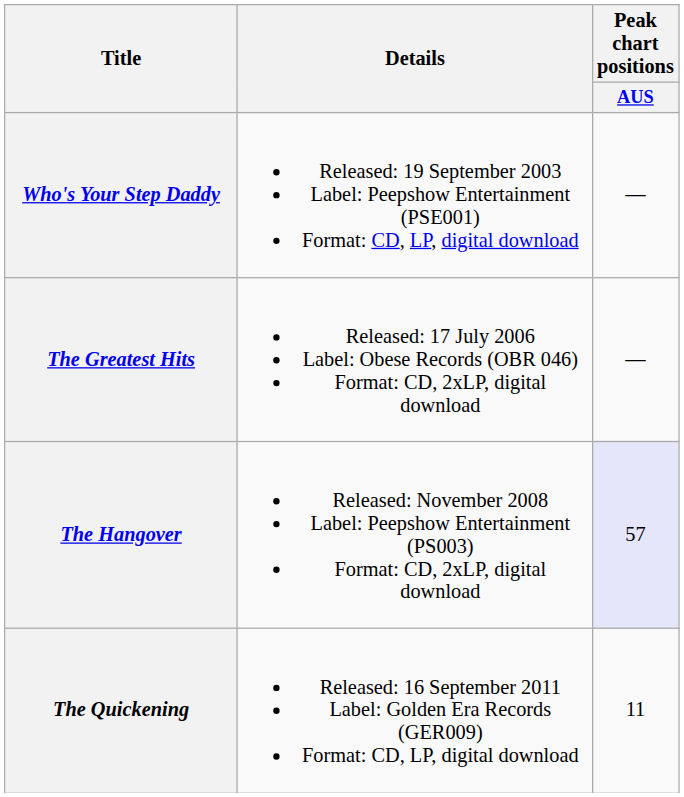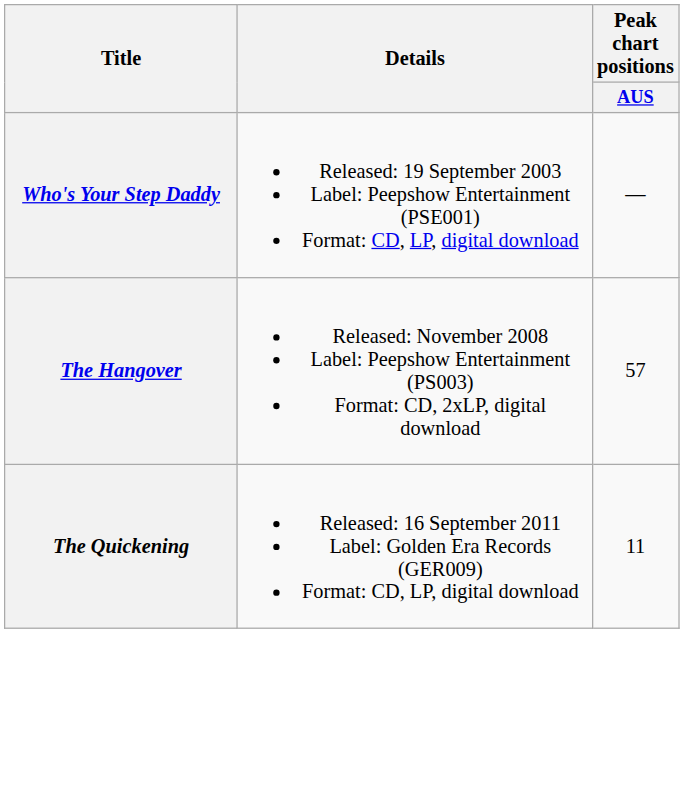 <table class="wikitable plainrowheaders" style="text-align:center;" border="1">
 <tr>
 <th scope="col" rowspan="2" style="width:11em;">Title</th>
 <th scope="col" rowspan="2" style="width:17em;">Details</th>
 <th scope="col" colspan="1">Peak chart positions</th>
 </tr>
 <tr>
 <th scope="col" style="width:3em;font-size:90%;"><a href='#'>AUS</a><br></th>
 </tr>
 <tr>
 <th scope="row"><em><a href='#'>Who's Your Step Daddy</a></em></th>
 <td><br><ul><li>Released: 19 September 2003</li><li>Label: Peepshow Entertainment	(PSE001)</li><li>Format: <a href='#'>CD</a>, <a href='#'>LP</a>, <a href='#'>digital download</a></li></ul></td>
 <td>—</td>
 </tr>
 <tr>
-<th scope="row"><em><a href='#'>The Greatest Hits</a></em></th>
-<td><br><ul><li>Released: 17 July 2006</li><li>Label: Obese Records (OBR 046)</li><li>Format: CD, 2xLP, digital download</li></ul></td>
-<td>—</td>
-</tr>
-<tr>
 <th scope="row"><em><a href='#'>The Hangover</a></em></th>
 <td><br><ul><li>Released: November 2008</li><li>Label: Peepshow Entertainment	(PS003)</li><li>Format: CD, 2xLP, digital download</li></ul></td>
-<td style="background: lavender;">57</td>
+<td>57</td>
 </tr>
 <tr>
 <th scope="row"><em>The Quickening</em></th>
 <td><br><ul><li>Released: 16 September 2011</li><li>Label: Golden Era Records (GER009)</li><li>Format: CD, LP, digital download</li></ul></td>
 <td>11</td>
 </tr>
 </table>
